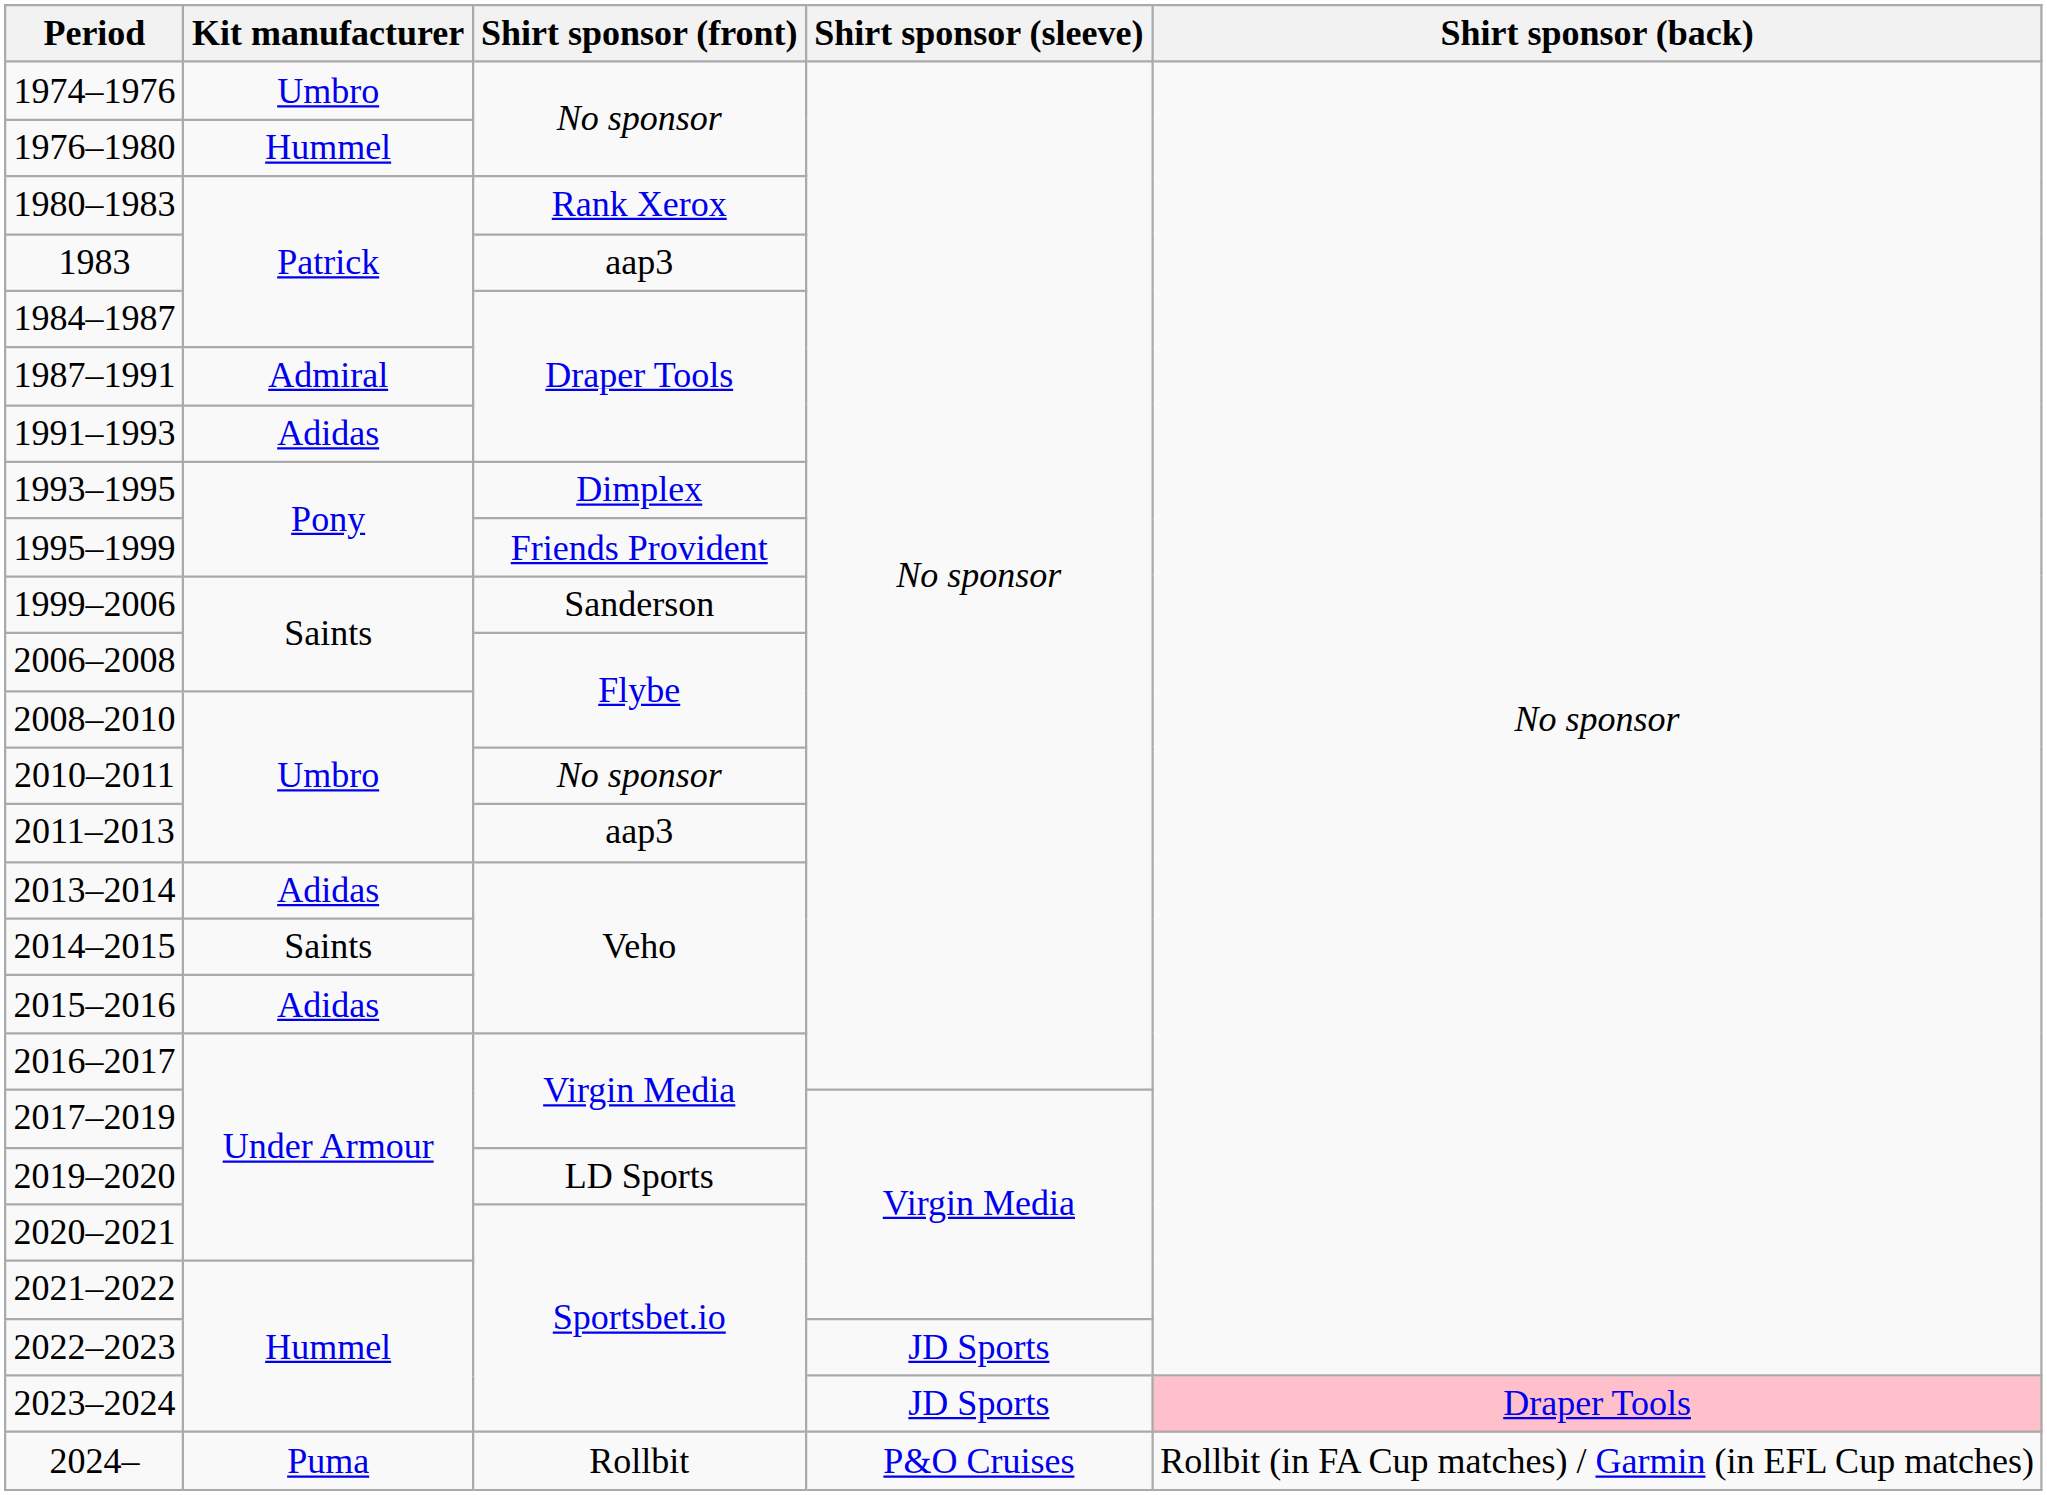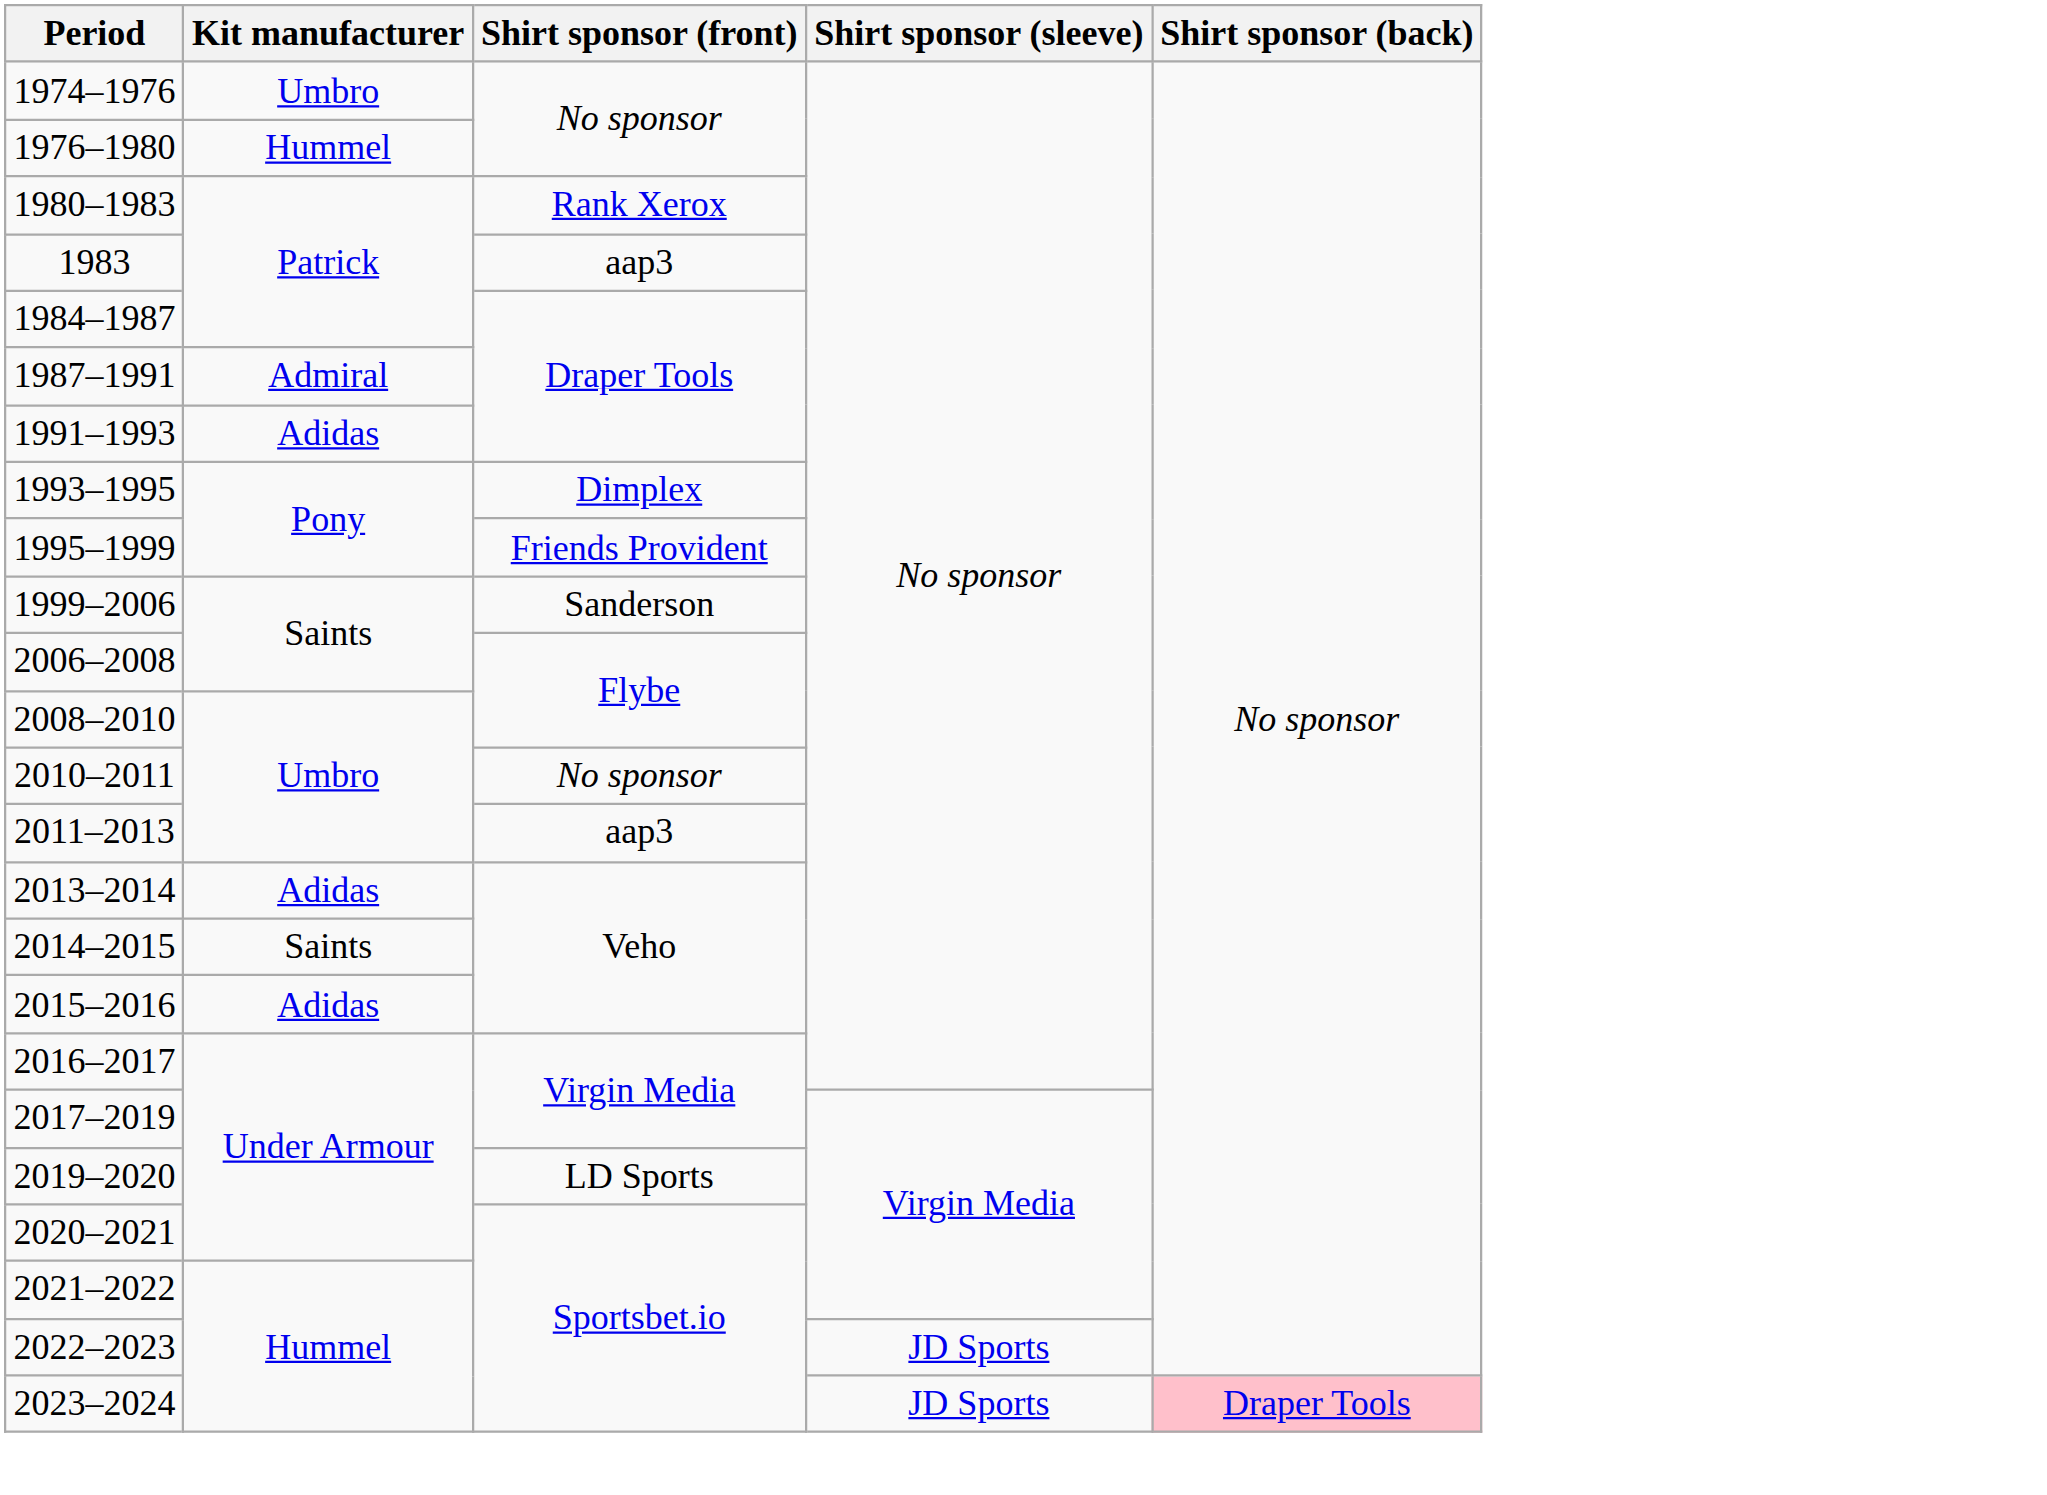 <table class="wikitable" style="text-align: center">
 <tr>
 <th>Period</th>
 <th>Kit manufacturer</th>
 <th>Shirt sponsor (front)</th>
 <th>Shirt sponsor (sleeve)</th>
 <th>Shirt sponsor (back)</th>
 </tr>
 <tr>
 <td>1974–1976</td>
 <td><a href='#'>Umbro</a></td>
 <td rowspan=2><em>No sponsor</em></td>
 <td rowspan=18><em>No sponsor</em></td>
 <td rowspan="23"><em>No sponsor</em></td>
 </tr>
 <tr>
 <td>1976–1980</td>
 <td><a href='#'>Hummel</a></td>
 </tr>
 <tr>
 <td>1980–1983</td>
 <td rowspan=3><a href='#'>Patrick</a></td>
 <td><a href='#'>Rank Xerox</a></td>
 </tr>
 <tr>
 <td>1983</td>
 <td>aap3</td>
 </tr>
 <tr>
 <td>1984–1987</td>
 <td rowspan=3><a href='#'>Draper Tools</a></td>
 </tr>
 <tr>
 <td>1987–1991</td>
 <td><a href='#'>Admiral</a></td>
 </tr>
 <tr>
 <td>1991–1993</td>
 <td><a href='#'>Adidas</a></td>
 </tr>
 <tr>
 <td>1993–1995</td>
 <td rowspan=2><a href='#'>Pony</a></td>
 <td><a href='#'>Dimplex</a></td>
 </tr>
 <tr>
 <td>1995–1999</td>
 <td><a href='#'>Friends Provident</a></td>
 </tr>
 <tr>
 <td>1999–2006</td>
 <td rowspan=2>Saints</td>
 <td>Sanderson</td>
 </tr>
 <tr>
 <td>2006–2008</td>
 <td rowspan=2><a href='#'>Flybe</a></td>
 </tr>
 <tr>
 <td>2008–2010</td>
 <td rowspan=3><a href='#'>Umbro</a></td>
 </tr>
 <tr>
 <td>2010–2011</td>
 <td><em>No sponsor</em></td>
 </tr>
 <tr>
 <td>2011–2013</td>
 <td>aap3</td>
 </tr>
 <tr>
 <td>2013–2014</td>
 <td><a href='#'>Adidas</a></td>
 <td rowspan=3>Veho</td>
 </tr>
 <tr>
 <td>2014–2015</td>
 <td>Saints</td>
 </tr>
 <tr>
 <td>2015–2016</td>
 <td><a href='#'>Adidas</a></td>
 </tr>
 <tr>
 <td>2016–2017</td>
 <td rowspan=4><a href='#'>Under Armour</a></td>
 <td rowspan=2><a href='#'>Virgin Media</a></td>
 </tr>
 <tr>
 <td>2017–2019</td>
 <td rowspan=4><a href='#'>Virgin Media</a></td>
 </tr>
 <tr>
 <td>2019–2020</td>
 <td>LD Sports</td>
 </tr>
 <tr>
 <td>2020–2021</td>
 <td rowspan=4><a href='#'>Sportsbet.io</a></td>
 </tr>
 <tr>
 <td>2021–2022</td>
 <td rowspan=3><a href='#'>Hummel</a></td>
 </tr>
 <tr>
 <td>2022–2023</td>
 <td><a href='#'>JD Sports</a></td>
 </tr>
 <tr>
 <td>2023–2024</td>
 <td><a href='#'>JD Sports</a></td>
 <td style="background: pink;"><a href='#'>Draper Tools</a></td>
 </tr>
-<tr>
-<td>2024–</td>
-<td><a href='#'>Puma</a></td>
-<td>Rollbit</td>
-<td><a href='#'>P&O Cruises</a></td>
-<td>Rollbit (in FA Cup matches) / <a href='#'>Garmin</a> (in EFL Cup matches)</td>
-</tr>
 </table>
